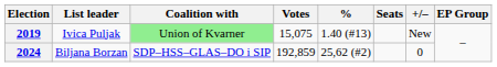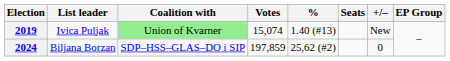 <table class="wikitable" style="text-align: center;">
 <tr>
 <th>Election</th>
 <th>List leader</th>
 <th>Coalition with</th>
 <th>Votes</th>
 <th>%</th>
 <th>Seats</th>
 <th>+/–</th>
 <th>EP Group</th>
 </tr>
 <tr>
 <th><a href='#'>2019</a></th>
 <td><a href='#'>Ivica Puljak</a></td>
 <td style="background: lightgreen;">Union of Kvarner</td>
-<td>15,075</td>
+<td>15,074</td>
 <td>1.40 (#13)</td>
 <td></td>
 <td>New</td>
 <td rowspan=2>–</td>
 </tr>
 <tr>
 <th><a href='#'>2024</a></th>
 <td><a href='#'>Biljana Borzan</a></td>
 <td><a href='#'>SDP–HSS–GLAS–DO i SIP</a></td>
-<td>192,859</td>
+<td>197,859</td>
 <td>25,62 (#2)</td>
 <td></td>
 <td> 0</td>
 </tr>
 </table>
